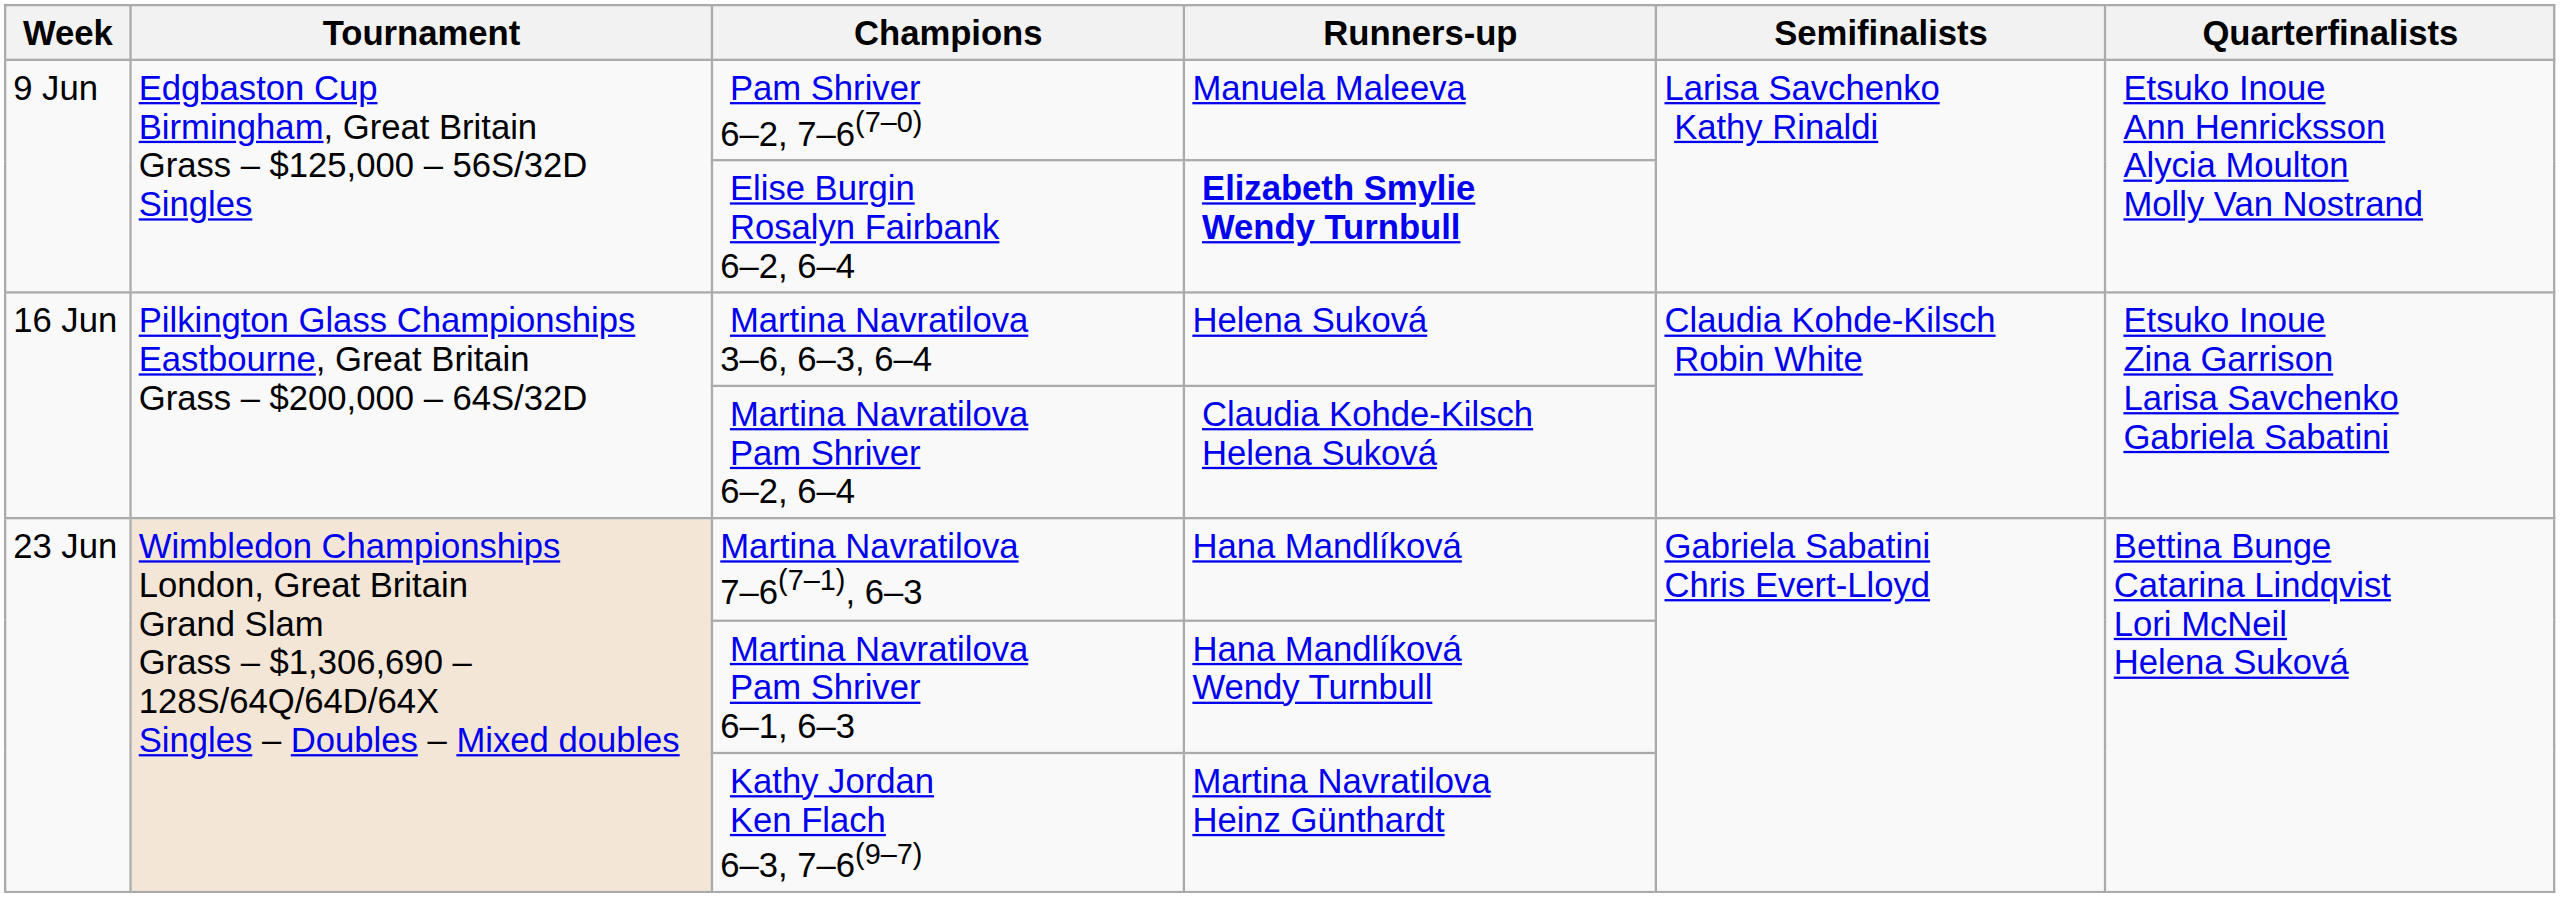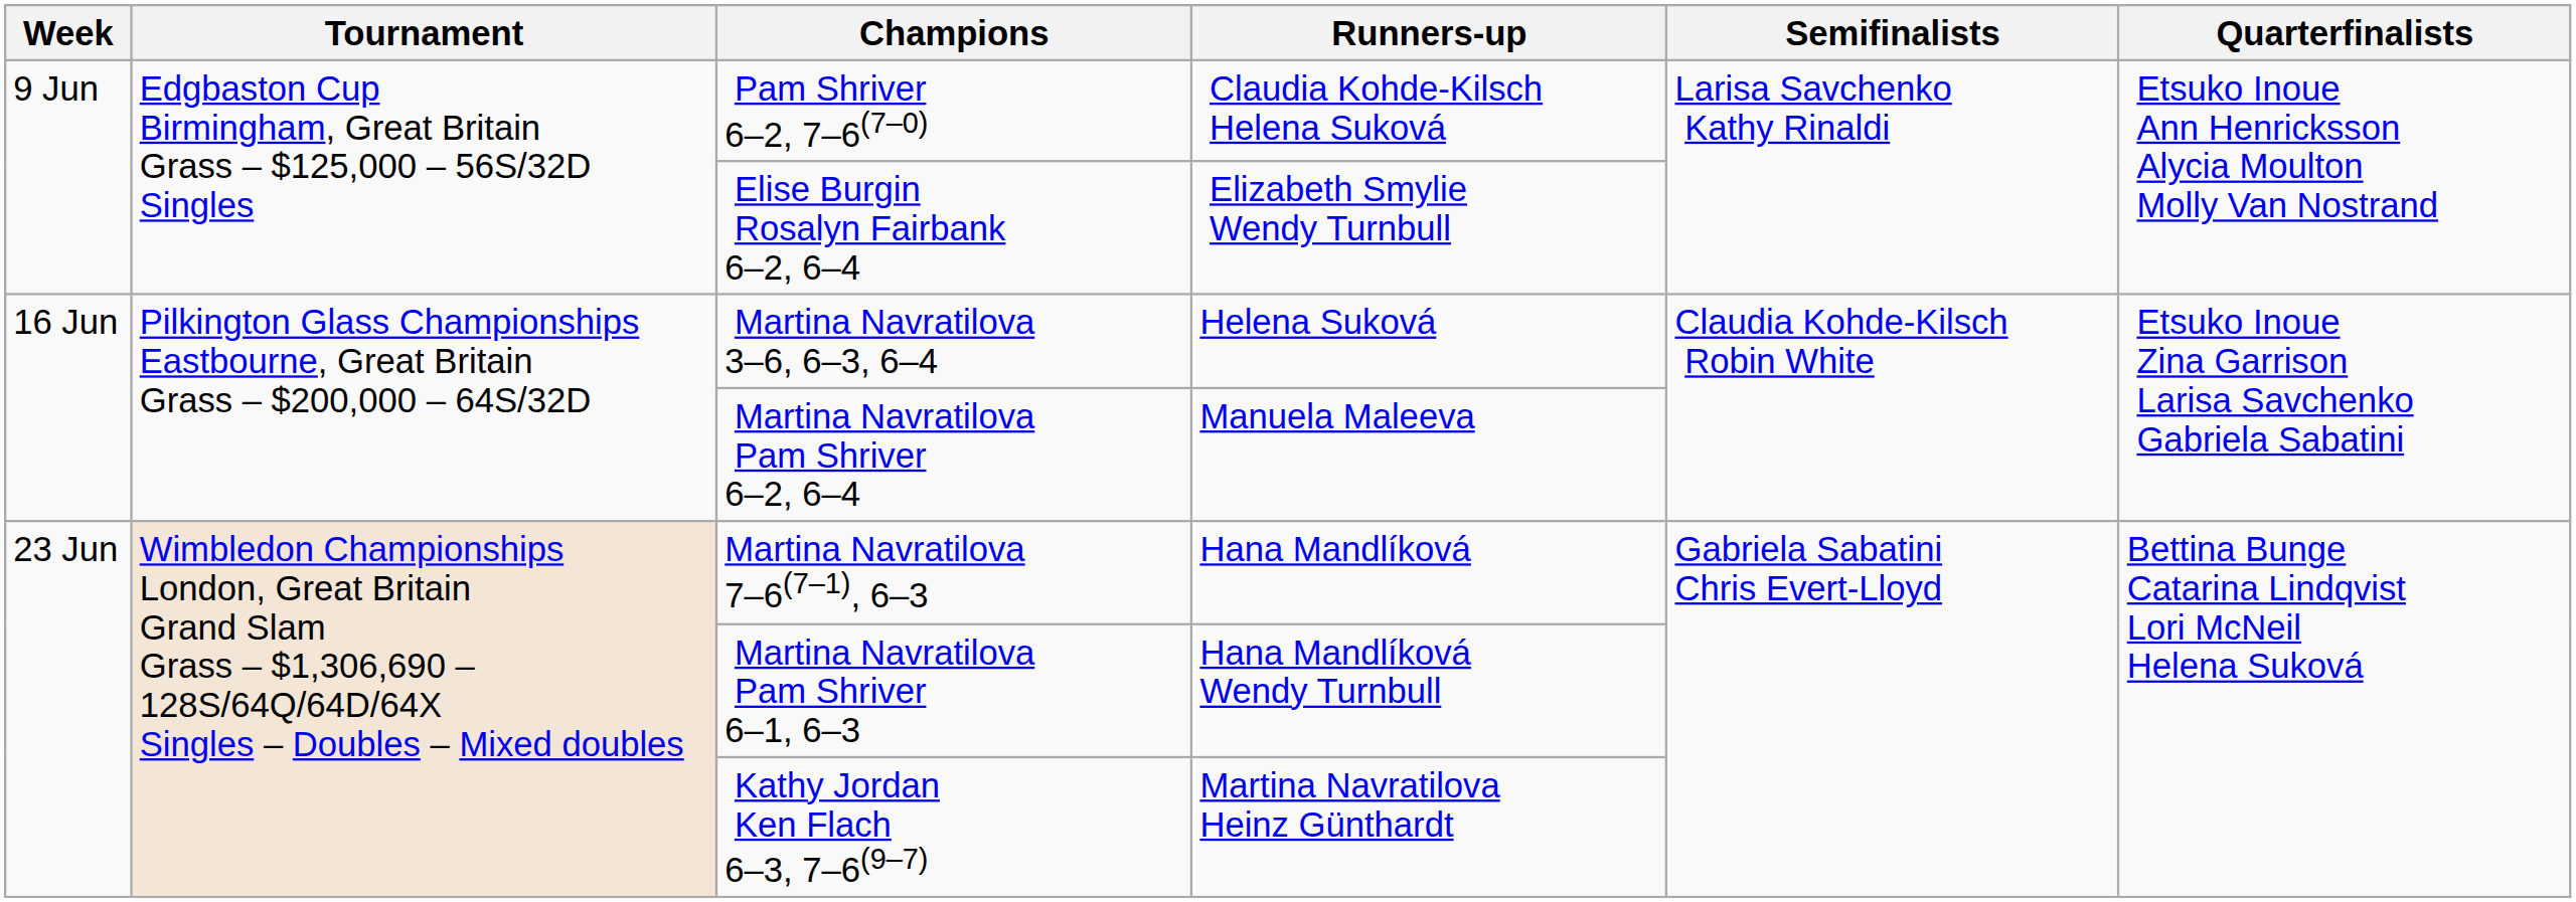 <table class=wikitable style=font-size:95%>
 <tr>
 <th style="width:48px;">Week</th>
 <th style="width:248px;">Tournament</th>
 <th style="width:200px;">Champions</th>
 <th style="width:200px;">Runners-up</th>
 <th style="width:190px;">Semifinalists</th>
 <th style="width:190px;">Quarterfinalists</th>
 </tr>
 <tr valign="top">
 <td rowspan=2>9 Jun</td>
 <td rowspan=2><a href='#'>Edgbaston Cup</a><br> <a href='#'>Birmingham</a>, Great Britain<br>Grass – $125,000 – 56S/32D <br><a href='#'>Singles</a></td>
 <td> <a href='#'>Pam Shriver</a><br>6–2, 7–6<sup>(7–0)</sup></td>
-<td> <a href='#'>Manuela Maleeva</a></td>
+<td> <a href='#'>Claudia Kohde-Kilsch</a><br> <a href='#'>Helena Suková</a></td>
 <td rowspan=2> <a href='#'>Larisa Savchenko</a><br> <a href='#'>Kathy Rinaldi</a></td>
 <td rowspan=2> <a href='#'>Etsuko Inoue</a><br> <a href='#'>Ann Henricksson</a><br> <a href='#'>Alycia Moulton</a><br> <a href='#'>Molly Van Nostrand</a></td>
 </tr>
 <tr valign="top">
 <td> <a href='#'>Elise Burgin</a><br> <a href='#'>Rosalyn Fairbank</a><br> 6–2, 6–4</td>
-<td><strong> <a href='#'>Elizabeth Smylie</a><br> <a href='#'>Wendy Turnbull</a></strong></td>
+<td> <a href='#'>Elizabeth Smylie</a><br> <a href='#'>Wendy Turnbull</a></td>
 </tr>
 <tr valign="top">
 <td rowspan=2>16 Jun</td>
 <td rowspan=2><a href='#'>Pilkington Glass Championships</a><br> <a href='#'>Eastbourne</a>, Great Britain<br>Grass – $200,000 – 64S/32D</td>
 <td> <a href='#'>Martina Navratilova</a><br>3–6, 6–3, 6–4</td>
 <td> <a href='#'>Helena Suková</a></td>
 <td rowspan=2> <a href='#'>Claudia Kohde-Kilsch</a><br> <a href='#'>Robin White</a><br></td>
 <td rowspan=2> <a href='#'>Etsuko Inoue</a><br> <a href='#'>Zina Garrison</a><br>  <a href='#'>Larisa Savchenko</a><br> <a href='#'>Gabriela Sabatini</a> <br></td>
 </tr>
 <tr valign="top">
 <td> <a href='#'>Martina Navratilova</a><br> <a href='#'>Pam Shriver</a><br> 6–2, 6–4</td>
-<td> <a href='#'>Claudia Kohde-Kilsch</a><br> <a href='#'>Helena Suková</a></td>
+<td> <a href='#'>Manuela Maleeva</a></td>
 </tr>
 <tr valign=top>
 <td rowspan=3>23 Jun</td>
 <td rowspan=3 style="background:#F3E6D7;"><a href='#'>Wimbledon Championships</a><br>London, Great Britain<br>Grand Slam<br>Grass – $1,306,690 – 128S/64Q/64D/64X <br><a href='#'>Singles</a> – <a href='#'>Doubles</a> – <a href='#'>Mixed doubles</a></td>
 <td> <a href='#'>Martina Navratilova</a> <br>7–6<sup>(7–1)</sup>, 6–3</td>
 <td> <a href='#'>Hana Mandlíková</a></td>
 <td rowspan=3> <a href='#'>Gabriela Sabatini</a> <br> <a href='#'>Chris Evert-Lloyd</a> <br></td>
 <td rowspan=3> <a href='#'>Bettina Bunge</a> <br> <a href='#'>Catarina Lindqvist</a><br>  <a href='#'>Lori McNeil</a> <br> <a href='#'>Helena Suková</a><br></td>
 </tr>
 <tr valign="top">
 <td> <a href='#'>Martina Navratilova</a><br> <a href='#'>Pam Shriver</a> <br>6–1, 6–3</td>
 <td> <a href='#'>Hana Mandlíková</a> <br>  <a href='#'>Wendy Turnbull</a></td>
 </tr>
 <tr valign="top">
 <td> <a href='#'>Kathy Jordan</a><br> <a href='#'>Ken Flach</a> <br>6–3, 7–6<sup>(9–7)</sup></td>
 <td> <a href='#'>Martina Navratilova</a><br>  <a href='#'>Heinz Günthardt</a></td>
 </tr>
 </table>
